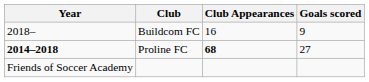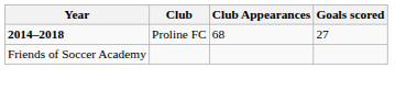 <table class="wikitable">
 <tr>
 <th>Year</th>
 <th>Club</th>
 <th>Club Appearances</th>
 <th>Goals scored</th>
 </tr>
 <tr>
-<td>2018–</td>
-<td>Buildcom FC</td>
-<td>16</td>
-<td>9</td>
-</tr>
-<tr>
 <td><strong>2014–2018</strong></td>
 <td>Proline FC</td>
-<td><strong>68</strong></td>
+<td>68</td>
 <td>27</td>
 </tr>
 <tr>
 <td>Friends of Soccer Academy</td>
 <td></td>
 <td></td>
 <td></td>
 </tr>
 </table>
